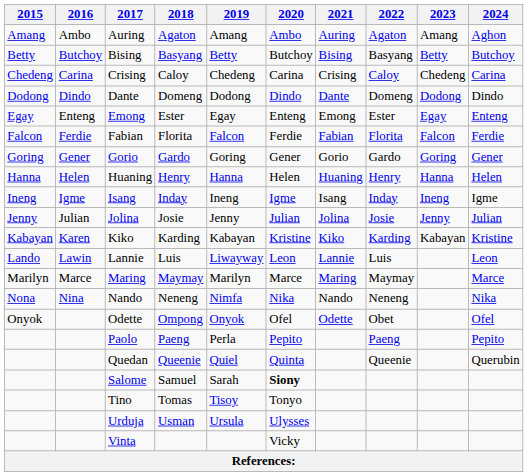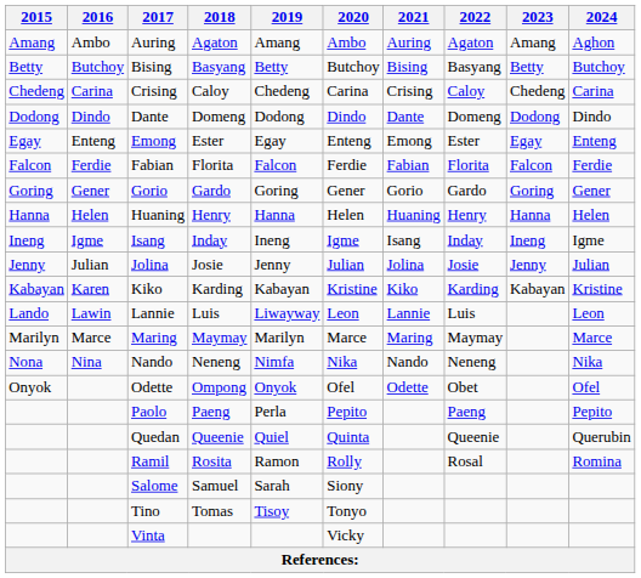 <table class="wikitable" width="100%">
 <tr>
 <th><a href='#'>2015</a></th>
 <th><a href='#'>2016</a></th>
 <th><a href='#'>2017</a></th>
 <th><a href='#'>2018</a></th>
 <th><a href='#'>2019</a></th>
 <th><a href='#'>2020</a></th>
 <th><a href='#'>2021</a></th>
 <th><a href='#'>2022</a></th>
 <th><a href='#'>2023</a></th>
 <th><a href='#'>2024</a></th>
 </tr>
 <tr>
 <td><a href='#'>Amang</a></td>
 <td>Ambo</td>
 <td>Auring</td>
 <td><a href='#'>Agaton</a></td>
 <td>Amang</td>
 <td><a href='#'>Ambo</a></td>
 <td><a href='#'>Auring</a></td>
 <td><a href='#'>Agaton</a></td>
 <td>Amang</td>
 <td><a href='#'>Aghon</a></td>
 </tr>
 <tr>
 <td><a href='#'>Betty</a></td>
 <td><a href='#'>Butchoy</a></td>
 <td>Bising</td>
 <td><a href='#'>Basyang</a></td>
 <td><a href='#'>Betty</a></td>
 <td>Butchoy</td>
 <td><a href='#'>Bising</a></td>
 <td>Basyang</td>
 <td><a href='#'>Betty</a></td>
 <td><a href='#'>Butchoy</a></td>
 </tr>
 <tr>
 <td><a href='#'>Chedeng</a></td>
 <td><a href='#'>Carina</a></td>
 <td>Crising</td>
 <td>Caloy</td>
 <td>Chedeng</td>
 <td>Carina</td>
 <td>Crising</td>
 <td><a href='#'>Caloy</a></td>
 <td>Chedeng</td>
 <td><a href='#'>Carina</a></td>
 </tr>
 <tr>
 <td><a href='#'>Dodong</a></td>
 <td><a href='#'>Dindo</a></td>
 <td>Dante</td>
 <td>Domeng</td>
 <td>Dodong</td>
 <td><a href='#'>Dindo</a></td>
 <td><a href='#'>Dante</a></td>
 <td>Domeng</td>
 <td><a href='#'>Dodong</a></td>
 <td>Dindo</td>
 </tr>
 <tr>
 <td><a href='#'>Egay</a></td>
 <td>Enteng</td>
 <td><a href='#'>Emong</a></td>
 <td>Ester</td>
 <td>Egay</td>
 <td>Enteng</td>
 <td>Emong</td>
 <td>Ester</td>
 <td><a href='#'>Egay</a></td>
 <td><a href='#'>Enteng</a></td>
 </tr>
 <tr>
 <td><a href='#'>Falcon</a></td>
 <td><a href='#'>Ferdie</a></td>
 <td>Fabian</td>
 <td>Florita</td>
 <td><a href='#'>Falcon</a></td>
 <td>Ferdie</td>
 <td><a href='#'>Fabian</a></td>
 <td><a href='#'>Florita</a></td>
 <td><a href='#'>Falcon</a></td>
 <td><a href='#'>Ferdie</a></td>
 </tr>
 <tr>
 <td><a href='#'>Goring</a></td>
 <td><a href='#'>Gener</a></td>
 <td><a href='#'>Gorio</a></td>
 <td><a href='#'>Gardo</a></td>
 <td>Goring</td>
 <td>Gener</td>
 <td>Gorio</td>
 <td>Gardo</td>
 <td><a href='#'>Goring</a></td>
 <td><a href='#'>Gener</a></td>
 </tr>
 <tr>
 <td><a href='#'>Hanna</a></td>
 <td><a href='#'>Helen</a></td>
 <td>Huaning</td>
 <td><a href='#'>Henry</a></td>
 <td><a href='#'>Hanna</a></td>
 <td>Helen</td>
 <td><a href='#'>Huaning</a></td>
 <td><a href='#'>Henry</a></td>
 <td><a href='#'>Hanna</a></td>
 <td><a href='#'>Helen</a></td>
 </tr>
 <tr>
 <td><a href='#'>Ineng</a></td>
 <td><a href='#'>Igme</a></td>
 <td><a href='#'>Isang</a></td>
 <td><a href='#'>Inday</a></td>
 <td>Ineng</td>
 <td><a href='#'>Igme</a></td>
 <td>Isang</td>
 <td><a href='#'>Inday</a></td>
 <td><a href='#'>Ineng</a></td>
 <td>Igme</td>
 </tr>
 <tr>
 <td><a href='#'>Jenny</a></td>
 <td>Julian</td>
 <td><a href='#'>Jolina</a></td>
 <td>Josie</td>
 <td>Jenny</td>
 <td><a href='#'>Julian</a></td>
 <td><a href='#'>Jolina</a></td>
 <td><a href='#'>Josie</a></td>
 <td><a href='#'>Jenny</a></td>
 <td><a href='#'>Julian</a></td>
 </tr>
 <tr>
 <td><a href='#'>Kabayan</a></td>
 <td><a href='#'>Karen</a></td>
 <td>Kiko</td>
 <td>Karding</td>
 <td>Kabayan</td>
 <td><a href='#'>Kristine</a></td>
 <td><a href='#'>Kiko</a></td>
 <td><a href='#'>Karding</a></td>
 <td>Kabayan</td>
 <td><a href='#'>Kristine</a></td>
 </tr>
 <tr>
 <td><a href='#'>Lando</a></td>
 <td><a href='#'>Lawin</a></td>
 <td>Lannie</td>
 <td>Luis</td>
 <td><a href='#'>Liwayway</a></td>
 <td><a href='#'>Leon</a></td>
 <td><a href='#'>Lannie</a></td>
 <td>Luis</td>
 <td></td>
 <td><a href='#'>Leon</a></td>
 </tr>
 <tr>
 <td>Marilyn</td>
 <td>Marce</td>
 <td><a href='#'>Maring</a></td>
 <td><a href='#'>Maymay</a></td>
 <td>Marilyn</td>
 <td>Marce</td>
 <td><a href='#'>Maring</a></td>
 <td>Maymay</td>
 <td></td>
 <td><a href='#'>Marce</a></td>
 </tr>
 <tr>
 <td><a href='#'>Nona</a></td>
 <td><a href='#'>Nina</a></td>
 <td>Nando</td>
 <td>Neneng</td>
 <td><a href='#'>Nimfa</a></td>
 <td><a href='#'>Nika</a></td>
 <td>Nando</td>
 <td>Neneng</td>
 <td></td>
 <td><a href='#'>Nika</a></td>
 </tr>
 <tr>
 <td>Onyok</td>
 <td></td>
 <td>Odette</td>
 <td><a href='#'>Ompong</a></td>
 <td><a href='#'>Onyok</a></td>
 <td>Ofel</td>
 <td><a href='#'>Odette</a></td>
 <td>Obet</td>
 <td></td>
 <td><a href='#'>Ofel</a></td>
 </tr>
 <tr>
 <td></td>
 <td></td>
 <td><a href='#'>Paolo</a></td>
 <td><a href='#'>Paeng</a></td>
 <td>Perla</td>
 <td><a href='#'>Pepito</a></td>
 <td></td>
 <td><a href='#'>Paeng</a></td>
 <td></td>
 <td><a href='#'>Pepito</a></td>
 </tr>
 <tr>
 <td></td>
 <td></td>
 <td>Quedan</td>
 <td><a href='#'>Queenie</a></td>
 <td><a href='#'>Quiel</a></td>
 <td><a href='#'>Quinta</a></td>
 <td></td>
 <td>Queenie</td>
 <td></td>
 <td>Querubin</td>
 </tr>
 <tr>
 <td></td>
 <td></td>
+<td><a href='#'>Ramil</a></td>
+<td><a href='#'>Rosita</a></td>
+<td>Ramon</td>
+<td><a href='#'>Rolly</a></td>
+<td></td>
+<td>Rosal</td>
+<td></td>
+<td><a href='#'>Romina</a></td>
+</tr>
+<tr>
+<td></td>
+<td></td>
 <td><a href='#'>Salome</a></td>
 <td>Samuel</td>
 <td>Sarah</td>
-<td><strong>Siony</strong></td>
+<td>Siony</td>
 <td></td>
 <td></td>
 <td></td>
 <td></td>
 </tr>
 <tr>
 <td></td>
 <td></td>
 <td>Tino</td>
 <td>Tomas</td>
 <td><a href='#'>Tisoy</a></td>
 <td>Tonyo</td>
-<td></td>
-<td></td>
-<td></td>
-<td></td>
-</tr>
-<tr>
-<td></td>
-<td></td>
-<td><a href='#'>Urduja</a></td>
-<td><a href='#'>Usman</a></td>
-<td><a href='#'>Ursula</a></td>
-<td><a href='#'>Ulysses</a></td>
 <td></td>
 <td></td>
 <td></td>
 <td></td>
 </tr>
 <tr>
 <td></td>
 <td></td>
 <td><a href='#'>Vinta</a></td>
 <td></td>
 <td></td>
 <td>Vicky</td>
 <td></td>
 <td></td>
 <td></td>
 <td></td>
 </tr>
 <tr class="unsortable">
 <th colspan=10>References:</th>
 </tr>
 </table>
